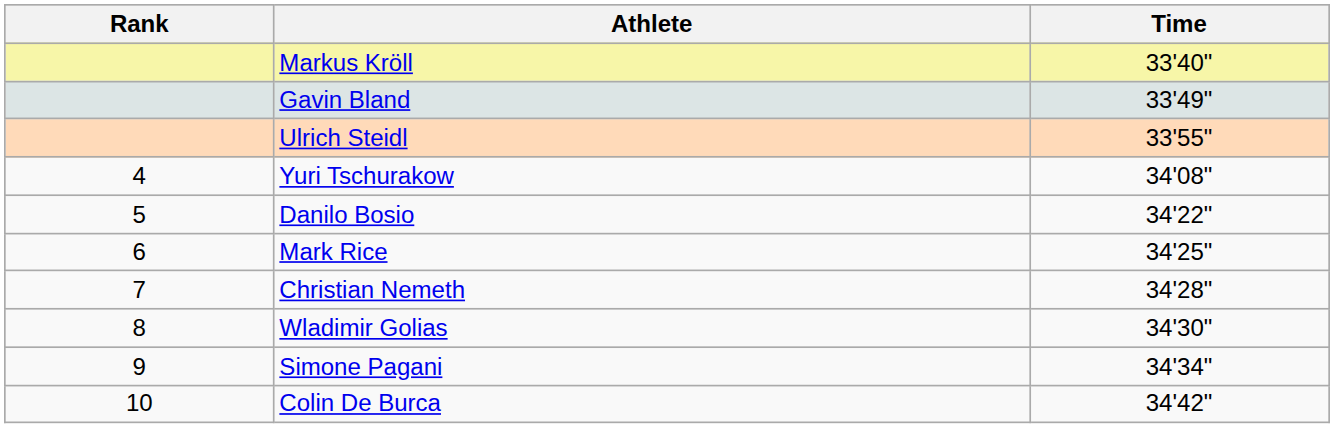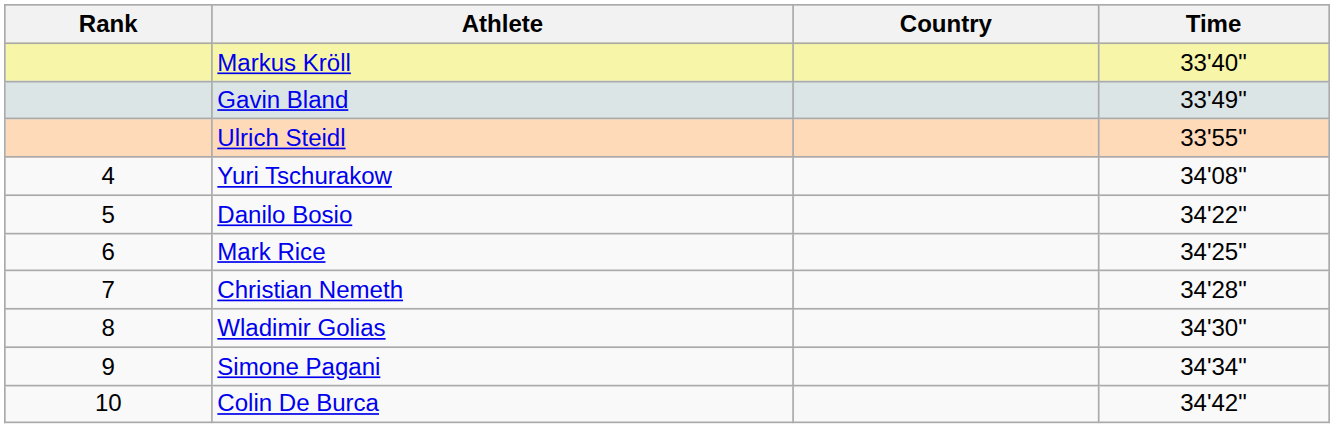 <table class="wikitable" width=40% style="font-size:90%; text-align:center;">
 <tr>
 <th>Rank</th>
 <th>Athlete</th>
+<th>Country</th>
 <th>Time</th>
 </tr>
 <tr bgcolor="#F7F6A8">
 <td></td>
 <td align=left><a href='#'>Markus Kröll</a></td>
+<td align=left></td>
 <td>33'40"</td>
 </tr>
 <tr bgcolor="#DCE5E5">
 <td></td>
 <td align=left><a href='#'>Gavin Bland</a></td>
+<td align=left></td>
 <td>33'49"</td>
 </tr>
 <tr bgcolor="#FFDAB9">
 <td></td>
 <td align=left><a href='#'>Ulrich Steidl</a></td>
+<td align=left></td>
 <td>33'55"</td>
 </tr>
 <tr>
 <td>4</td>
 <td align=left><a href='#'>Yuri Tschurakow</a></td>
+<td align=left></td>
 <td>34'08"</td>
 </tr>
 <tr>
 <td>5</td>
 <td align=left><a href='#'>Danilo Bosio</a></td>
+<td align=left></td>
 <td>34'22"</td>
 </tr>
 <tr>
 <td>6</td>
 <td align=left><a href='#'>Mark Rice</a></td>
+<td align=left></td>
 <td>34'25"</td>
 </tr>
 <tr>
 <td>7</td>
 <td align=left><a href='#'>Christian Nemeth</a></td>
+<td align=left></td>
 <td>34'28"</td>
 </tr>
 <tr>
 <td>8</td>
 <td align=left><a href='#'>Wladimir Golias</a></td>
+<td align=left></td>
 <td>34'30"</td>
 </tr>
 <tr>
 <td>9</td>
 <td align=left><a href='#'>Simone Pagani</a></td>
+<td align=left></td>
 <td>34'34"</td>
 </tr>
 <tr>
 <td>10</td>
 <td align=left><a href='#'>Colin De Burca</a></td>
+<td align=left></td>
 <td>34'42"</td>
 </tr>
 </table>
